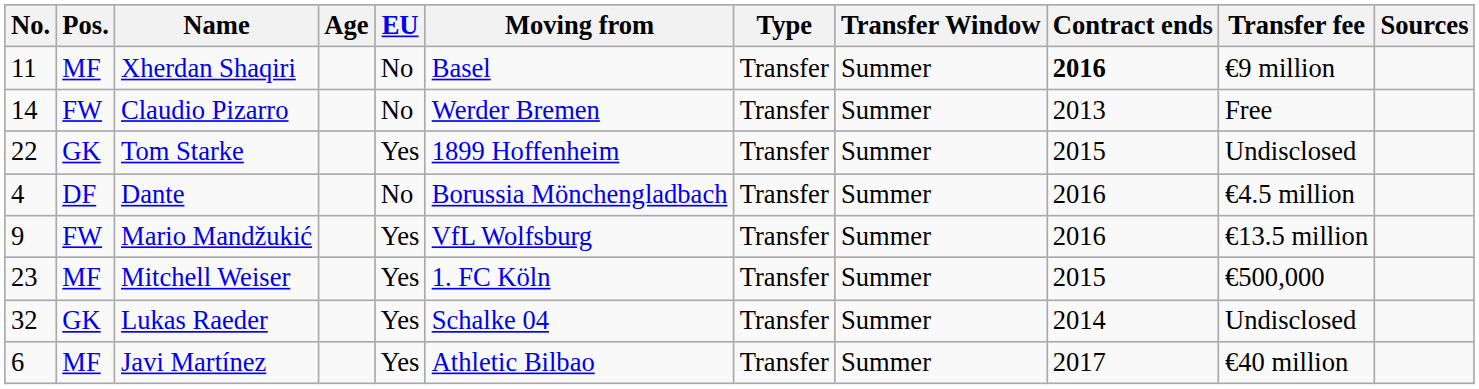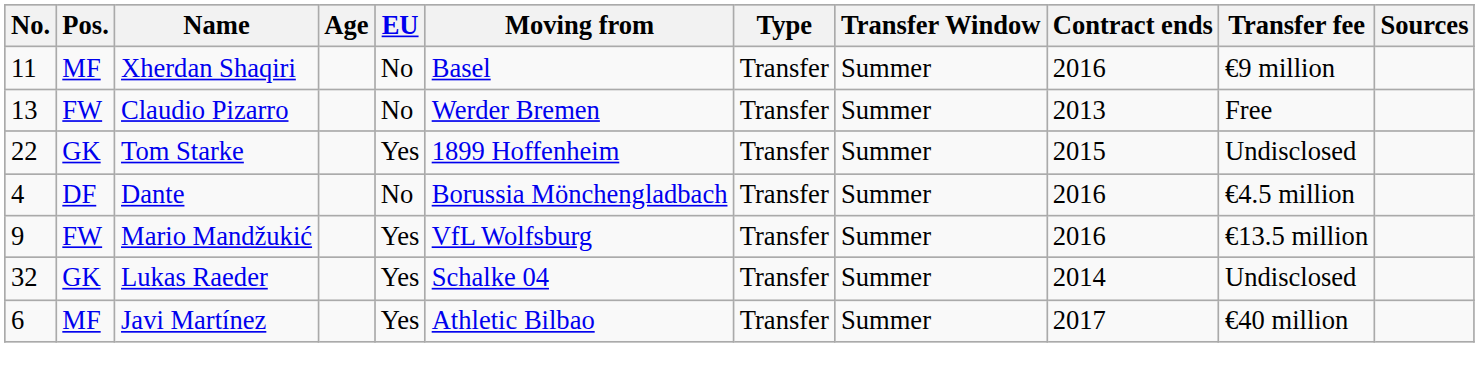 <table class="wikitable">
 <tr>
 <th>No.</th>
 <th>Pos.</th>
 <th>Name</th>
 <th>Age</th>
 <th><a href='#'>EU</a></th>
 <th>Moving from</th>
 <th>Type</th>
 <th>Transfer Window</th>
 <th>Contract ends</th>
 <th>Transfer fee</th>
 <th>Sources</th>
 </tr>
 <tr>
 <td>11</td>
 <td><a href='#'>MF</a></td>
 <td><a href='#'>Xherdan Shaqiri</a></td>
 <td></td>
 <td>No</td>
 <td><a href='#'>Basel</a></td>
 <td>Transfer</td>
 <td>Summer</td>
-<td><strong>2016</strong></td>
+<td>2016</td>
 <td>€9 million</td>
 <td></td>
 </tr>
 <tr>
-<td>14</td>
+<td>13</td>
 <td><a href='#'>FW</a></td>
 <td><a href='#'>Claudio Pizarro</a></td>
 <td></td>
 <td>No</td>
 <td><a href='#'>Werder Bremen</a></td>
 <td>Transfer</td>
 <td>Summer</td>
 <td>2013</td>
 <td>Free</td>
 <td></td>
 </tr>
 <tr>
 <td>22</td>
 <td><a href='#'>GK</a></td>
 <td><a href='#'>Tom Starke</a></td>
 <td></td>
 <td>Yes</td>
 <td><a href='#'>1899 Hoffenheim</a></td>
 <td>Transfer</td>
 <td>Summer</td>
 <td>2015</td>
 <td>Undisclosed</td>
 <td></td>
 </tr>
 <tr>
 <td>4</td>
 <td><a href='#'>DF</a></td>
 <td><a href='#'>Dante</a></td>
 <td></td>
 <td>No</td>
 <td><a href='#'>Borussia Mönchengladbach</a></td>
 <td>Transfer</td>
 <td>Summer</td>
 <td>2016</td>
 <td>€4.5 million</td>
 <td></td>
 </tr>
 <tr>
 <td>9</td>
 <td><a href='#'>FW</a></td>
 <td><a href='#'>Mario Mandžukić</a></td>
 <td></td>
 <td>Yes</td>
 <td><a href='#'>VfL Wolfsburg</a></td>
 <td>Transfer</td>
 <td>Summer</td>
 <td>2016</td>
 <td>€13.5 million</td>
 <td></td>
 </tr>
 <tr>
-<td>23</td>
-<td><a href='#'>MF</a></td>
-<td><a href='#'>Mitchell Weiser</a></td>
-<td></td>
-<td>Yes</td>
-<td><a href='#'>1. FC Köln</a></td>
-<td>Transfer</td>
-<td>Summer</td>
-<td>2015</td>
-<td>€500,000</td>
-<td></td>
-</tr>
-<tr>
 <td>32</td>
 <td><a href='#'>GK</a></td>
 <td><a href='#'>Lukas Raeder</a></td>
 <td></td>
 <td>Yes</td>
 <td><a href='#'>Schalke 04</a></td>
 <td>Transfer</td>
 <td>Summer</td>
 <td>2014</td>
 <td>Undisclosed</td>
 <td></td>
 </tr>
 <tr>
 <td>6</td>
 <td><a href='#'>MF</a></td>
 <td><a href='#'>Javi Martínez</a></td>
 <td></td>
 <td>Yes</td>
 <td><a href='#'>Athletic Bilbao</a></td>
 <td>Transfer</td>
 <td>Summer</td>
 <td>2017</td>
 <td>€40 million</td>
 <td></td>
 </tr>
 </table>
